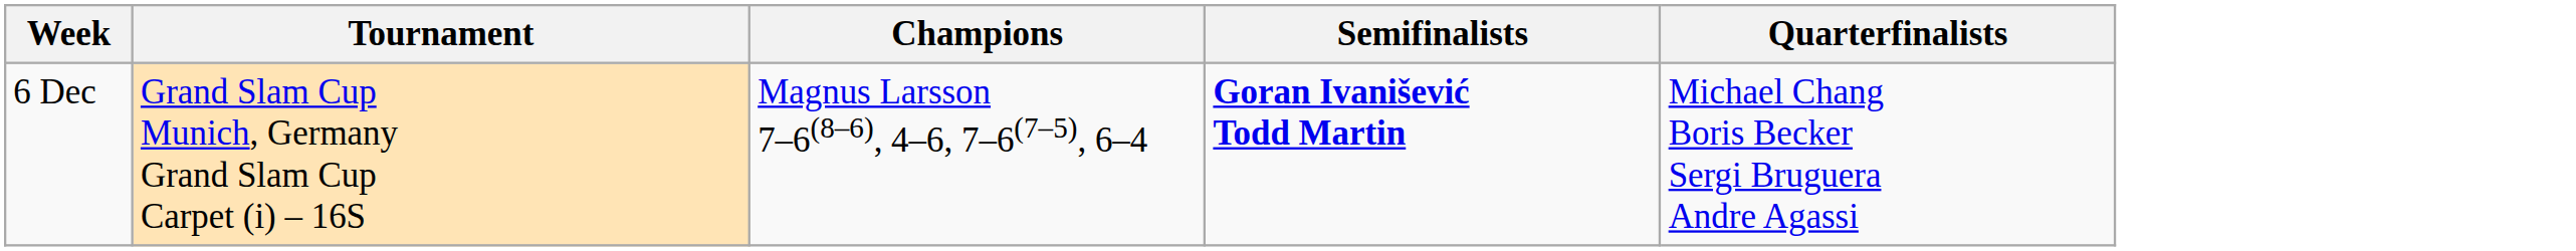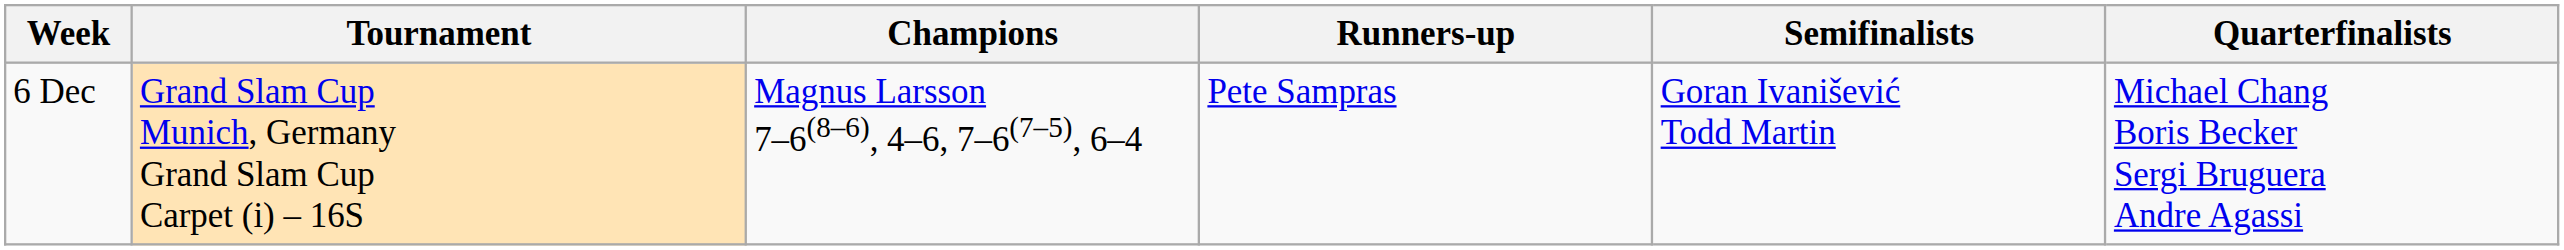 <table class=wikitable style=font-size:95%>
 <tr>
 <th style="width:48px;">Week</th>
 <th style="width:260px;">Tournament</th>
 <th style="width:190px;">Champions</th>
+<th style="width:190px;">Runners-up</th>
 <th style="width:190px;">Semifinalists</th>
 <th style="width:190px;">Quarterfinalists</th>
 </tr>
 <tr valign=top>
 <td>6 Dec</td>
 <td bgcolor=moccasin><a href='#'>Grand Slam Cup</a><br> <a href='#'>Munich</a>, Germany<br>Grand Slam Cup<br>Carpet (i) – 16S</td>
 <td> <a href='#'>Magnus Larsson</a><br> 7–6<sup>(8–6)</sup>, 4–6, 7–6<sup>(7–5)</sup>, 6–4</td>
-<td><strong> <a href='#'>Goran Ivanišević</a><br> <a href='#'>Todd Martin</a></strong></td>
+<td> <a href='#'>Pete Sampras</a></td>
+<td> <a href='#'>Goran Ivanišević</a><br> <a href='#'>Todd Martin</a></td>
 <td> <a href='#'>Michael Chang</a><br> <a href='#'>Boris Becker</a><br> <a href='#'>Sergi Bruguera</a><br> <a href='#'>Andre Agassi</a></td>
 </tr>
 </table>
